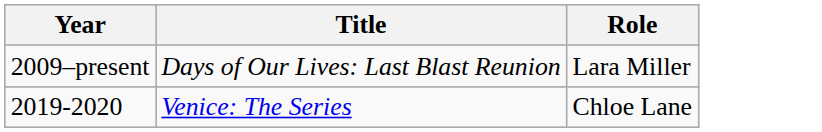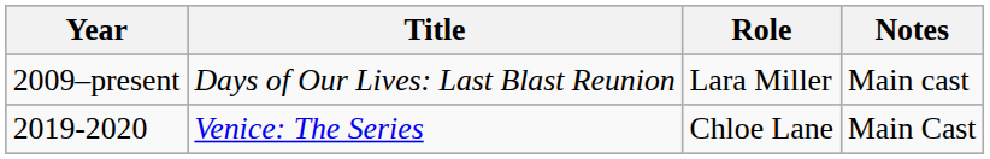 <table class="wikitable">
 <tr>
 <th>Year</th>
 <th>Title</th>
 <th>Role</th>
+<th>Notes</th>
 </tr>
 <tr>
 <td>2009–present</td>
 <td><em>Days of Our Lives: Last Blast Reunion</em></td>
 <td>Lara Miller</td>
+<td>Main cast</td>
 </tr>
 <tr>
 <td>2019-2020</td>
 <td><em><a href='#'>Venice: The Series</a></em></td>
 <td>Chloe Lane</td>
+<td>Main Cast</td>
 </tr>
 </table>
